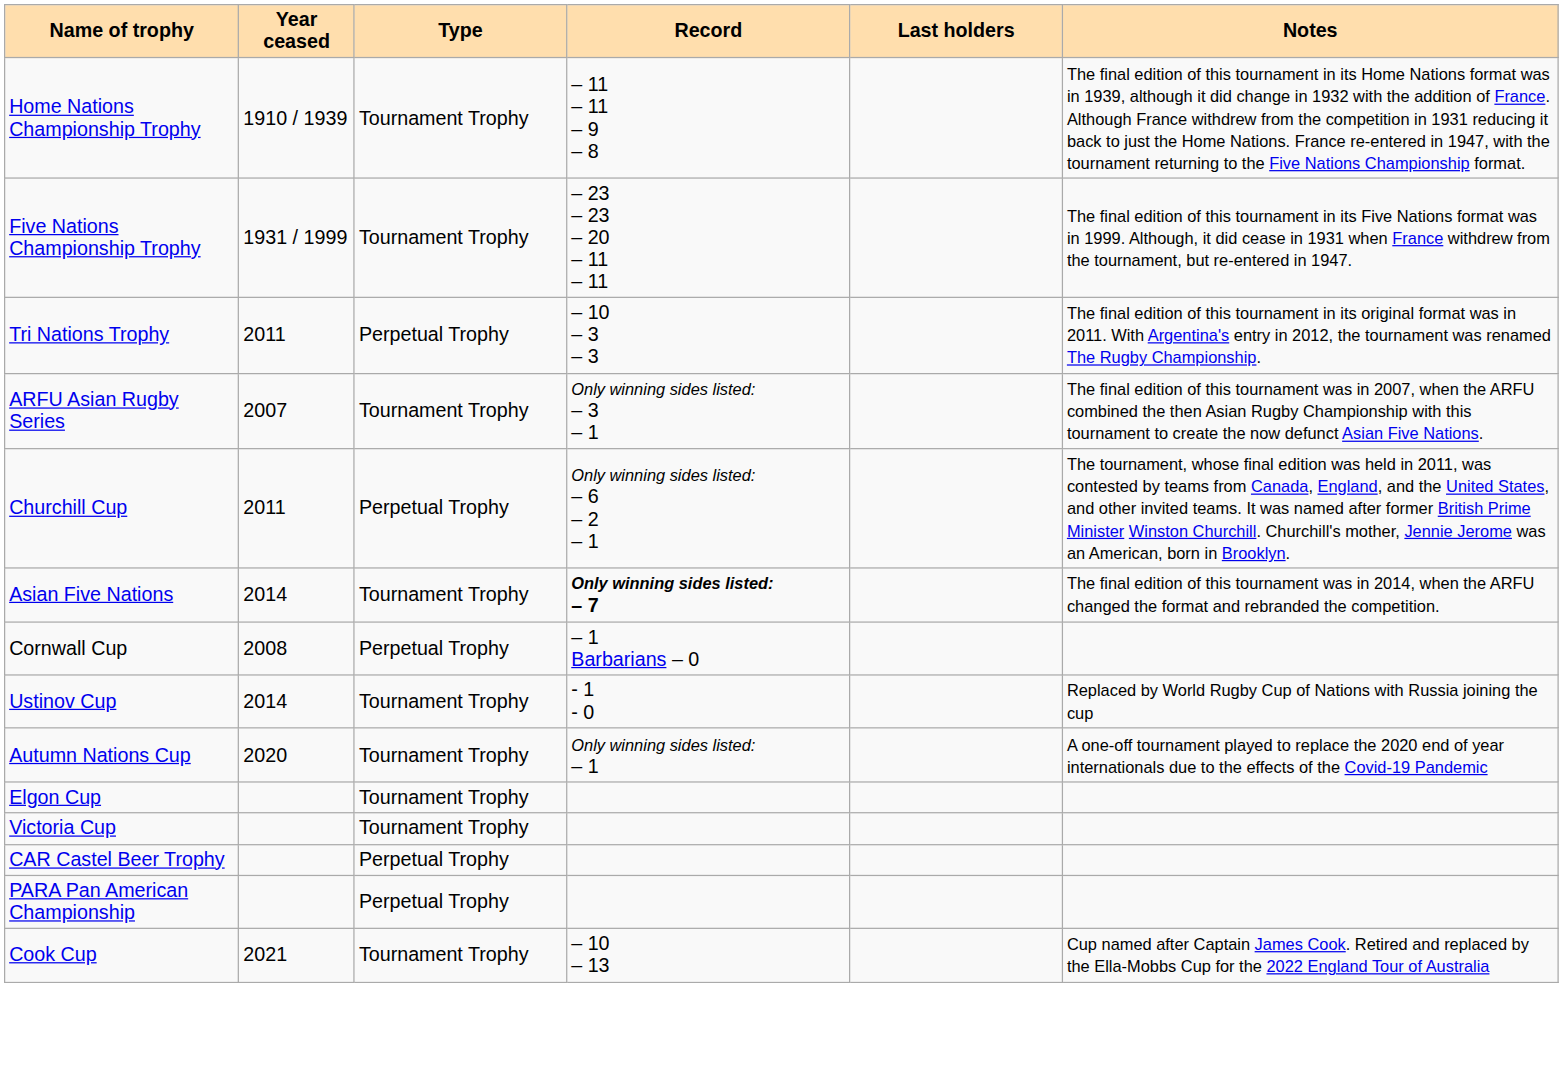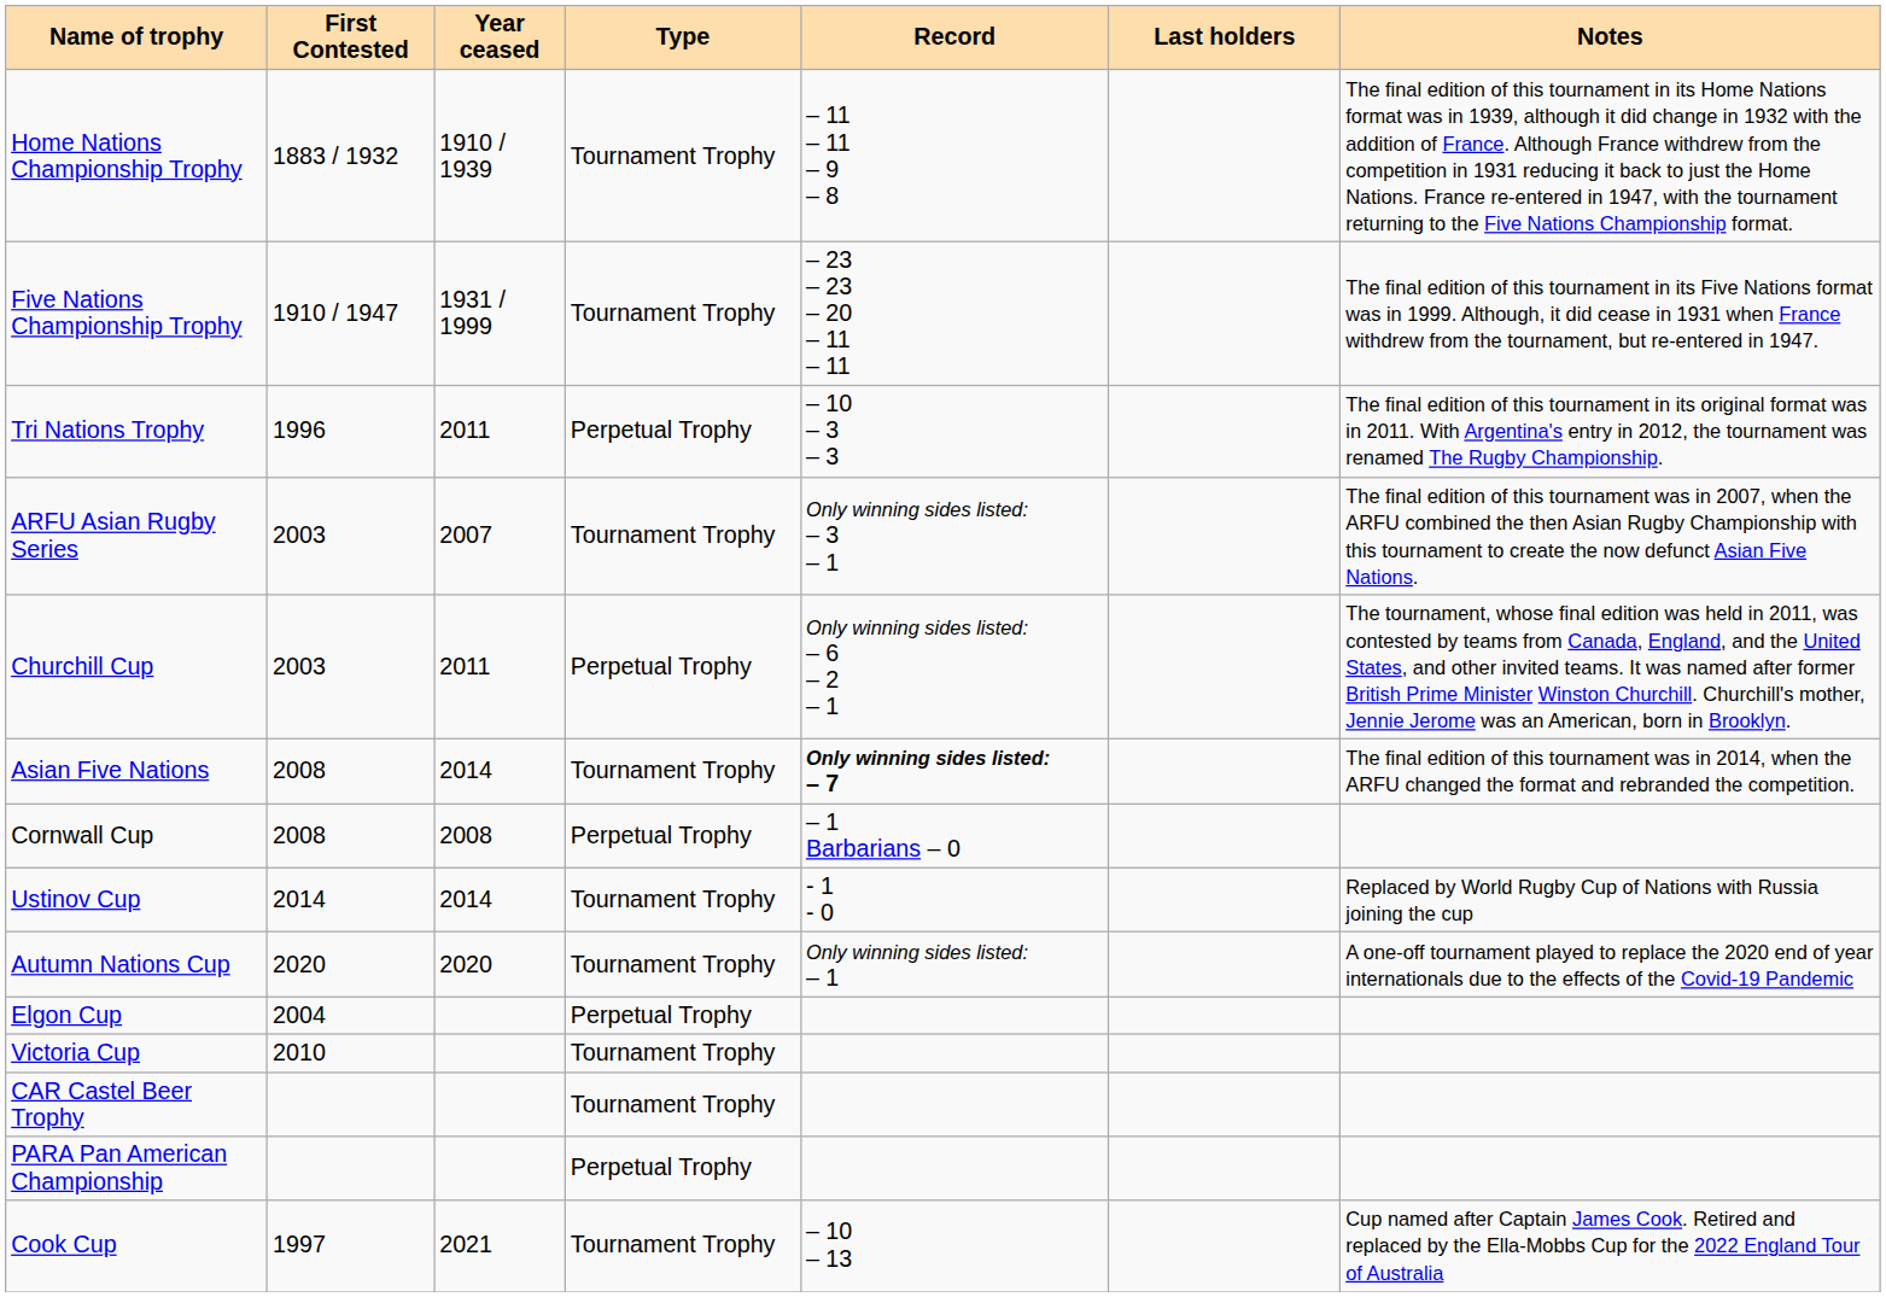 <table class=wikitable style=margin:auto;width:100%>
 <tr>
 <th style=background:#ffdead width=5%>Name of trophy</th>
+<th style=background:#ffdead width=2%>First Contested</th>
 <th style=background:#ffdead width=2%>Year ceased</th>
 <th style=background:#ffdead width=5%>Type</th>
 <th style=background:#ffdead width=8%>Record</th>
 <th style=background:#ffdead width=6%>Last holders</th>
 <th style=background:#ffdead width=14%>Notes</th>
 </tr>
 <tr>
 <td><a href='#'>Home Nations Championship Trophy</a></td>
+<td>1883 / 1932</td>
 <td>1910 / 1939</td>
 <td>Tournament Trophy</td>
 <td> – 11<br> – 11<br> – 9<br> – 8</td>
 <td><br><br></td>
 <td><small>The final edition of this tournament in its Home Nations format was in 1939, although it did change in 1932 with the addition of <a href='#'>France</a>. Although France withdrew from the competition in 1931 reducing it back to just the Home Nations. France re-entered in 1947, with the tournament returning to the <a href='#'>Five Nations Championship</a> format.</small></td>
 </tr>
 <tr>
 <td><a href='#'>Five Nations Championship Trophy</a></td>
+<td>1910 / 1947</td>
 <td>1931 / 1999</td>
 <td>Tournament Trophy</td>
 <td> – 23<br> – 23<br> – 20<br> – 11<br> – 11</td>
 <td></td>
 <td><small>The final edition of this tournament in its Five Nations format was in 1999. Although, it did cease in 1931 when <a href='#'>France</a> withdrew from the tournament, but re-entered in 1947.</small></td>
 </tr>
 <tr>
 <td><a href='#'>Tri Nations Trophy</a></td>
+<td>1996</td>
 <td>2011</td>
 <td>Perpetual Trophy</td>
 <td> – 10<br> – 3<br> – 3</td>
 <td></td>
 <td><small>The final edition of this tournament in its original format was in 2011. With <a href='#'>Argentina's</a> entry in 2012, the tournament was renamed <a href='#'>The Rugby Championship</a>.</small></td>
 </tr>
 <tr>
 <td><a href='#'>ARFU Asian Rugby Series</a></td>
+<td>2003</td>
 <td>2007</td>
 <td>Tournament Trophy</td>
 <td><small><em>Only winning sides listed:</em></small><br> – 3<br> – 1</td>
 <td></td>
 <td><small>The final edition of this tournament was in 2007, when the ARFU combined the then Asian Rugby Championship with this tournament to create the now defunct <a href='#'>Asian Five Nations</a>.</small></td>
 </tr>
 <tr>
 <td><a href='#'>Churchill Cup</a></td>
+<td>2003</td>
 <td>2011</td>
 <td>Perpetual Trophy</td>
 <td><small><em>Only winning sides listed:</em></small><br> – 6<br> – 2<br> – 1</td>
 <td></td>
 <td><small>The tournament, whose final edition was held in 2011, was contested by teams from <a href='#'>Canada</a>, <a href='#'>England</a>, and the <a href='#'>United States</a>, and other invited teams. It was named after former <a href='#'>British Prime Minister</a> <a href='#'>Winston Churchill</a>. Churchill's mother, <a href='#'>Jennie Jerome</a> was an American, born in <a href='#'>Brooklyn</a>.</small></td>
 </tr>
 <tr>
 <td><a href='#'>Asian Five Nations</a></td>
+<td>2008</td>
 <td>2014</td>
 <td>Tournament Trophy</td>
 <td><strong><small><em>Only winning sides listed:</em></small><br> – 7</strong></td>
 <td></td>
 <td><small>The final edition of this tournament was in 2014, when the ARFU changed the format and rebranded the competition.</small></td>
 </tr>
 <tr>
 <td>Cornwall Cup</td>
 <td>2008</td>
+<td>2008</td>
 <td>Perpetual Trophy</td>
 <td> – 1<br><a href='#'>Barbarians</a> – 0</td>
 <td></td>
 <td></td>
 </tr>
 <tr>
 <td><a href='#'>Ustinov Cup</a></td>
+<td>2014</td>
 <td>2014</td>
 <td>Tournament Trophy</td>
 <td> - 1<br> - 0</td>
 <td></td>
 <td><small>Replaced by World Rugby Cup of Nations with Russia joining the cup</small></td>
 </tr>
 <tr>
 <td><a href='#'>Autumn Nations Cup</a></td>
 <td>2020</td>
+<td>2020</td>
 <td>Tournament Trophy</td>
 <td><small><em>Only winning sides listed:</em></small><br> – 1</td>
 <td></td>
 <td><small>A one-off tournament played to replace the 2020 end of year internationals due to the effects of the  <a href='#'>Covid-19 Pandemic</a></small></td>
 </tr>
 <tr>
 <td><a href='#'>Elgon Cup</a></td>
+<td>2004</td>
 <td></td>
-<td>Tournament Trophy</td>
+<td>Perpetual Trophy</td>
 <td></td>
 <td></td>
 <td></td>
 </tr>
 <tr>
 <td><a href='#'>Victoria Cup</a></td>
+<td>2010</td>
 <td></td>
 <td>Tournament Trophy</td>
 <td></td>
 <td></td>
 <td></td>
 </tr>
 <tr>
 <td><a href='#'>CAR Castel Beer Trophy</a></td>
 <td></td>
-<td>Perpetual Trophy</td>
+<td></td>
+<td>Tournament Trophy</td>
 <td></td>
 <td></td>
 <td></td>
 </tr>
 <tr>
 <td><a href='#'>PARA Pan American Championship</a></td>
+<td></td>
 <td></td>
 <td>Perpetual Trophy</td>
 <td></td>
 <td></td>
 <td></td>
 </tr>
 <tr>
 <td><a href='#'>Cook Cup</a></td>
+<td>1997</td>
 <td>2021</td>
 <td>Tournament Trophy</td>
 <td> – 10<br> – 13</td>
 <td></td>
 <td><small>Cup named after Captain <a href='#'>James Cook</a>. Retired and replaced by the Ella-Mobbs Cup for the <a href='#'>2022 England Tour of Australia</a></small></td>
 </tr>
 </table>
